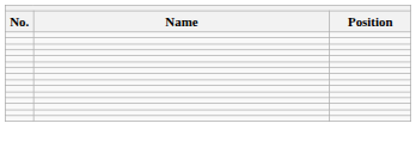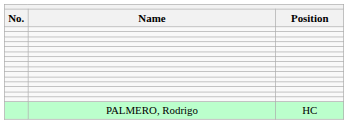 <table class="wikitable mw-collapsible mw-collapsed" style="text-align:center; width:500px; border:none">
 <tr>
 <th style="text-align:left" colspan="3"></th>
 </tr>
 <tr>
 <th style="width:7%">No.</th>
 <th>Name</th>
 <th style="width:20%">Position</th>
 </tr>
 <tr>
 <td></td>
 <td></td>
 <td></td>
 </tr>
 <tr>
 <td></td>
 <td></td>
 <td></td>
 </tr>
 <tr>
 <td></td>
 <td></td>
 <td></td>
 </tr>
 <tr>
 <td></td>
 <td></td>
 <td></td>
 </tr>
 <tr>
 <td></td>
 <td></td>
 <td></td>
 </tr>
 <tr>
 <td></td>
 <td></td>
 <td></td>
 </tr>
 <tr>
 <td></td>
 <td></td>
 <td></td>
 </tr>
 <tr>
 <td></td>
 <td></td>
 <td></td>
 </tr>
 <tr>
 <td></td>
 <td></td>
 <td></td>
 </tr>
 <tr>
 <td></td>
 <td></td>
 <td></td>
 </tr>
 <tr>
 <td></td>
 <td></td>
 <td></td>
 </tr>
 <tr>
 <td></td>
 <td></td>
 <td></td>
 </tr>
 <tr>
 <td></td>
 <td></td>
 <td></td>
 </tr>
 <tr>
 <td></td>
 <td></td>
 <td></td>
 </tr>
 <tr>
 <td></td>
 <td></td>
 <td></td>
 </tr>
+<tr bgcolor=#BBFFCC>
+<td></td>
+<td>PALMERO, Rodrigo</td>
+<td>HC</td>
+</tr>
 </table>
